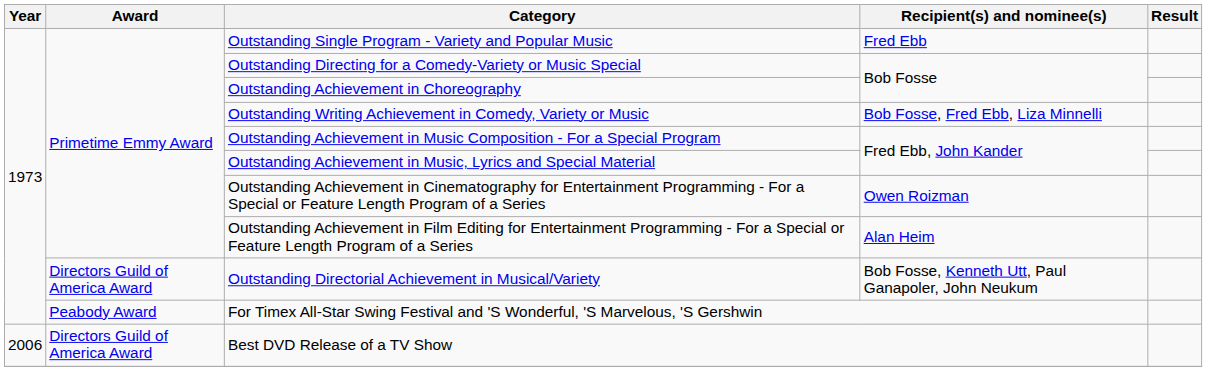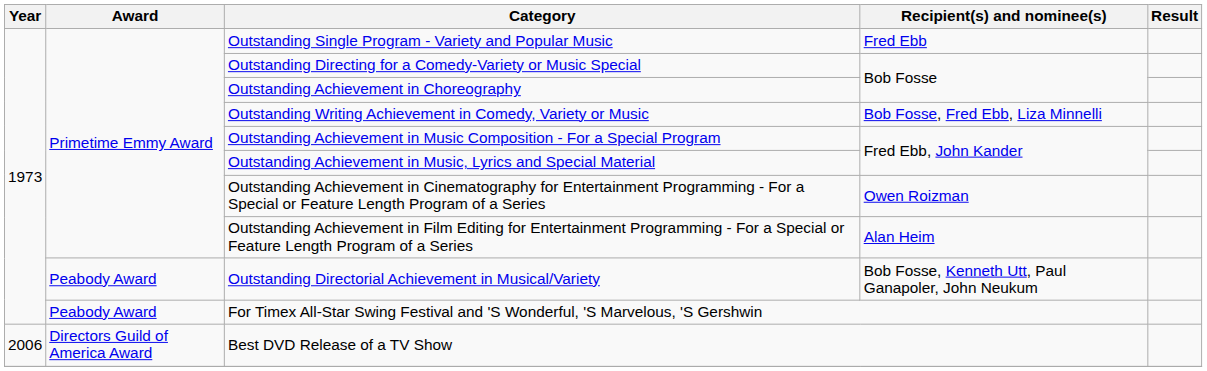 <table class="wikitable">
 <tr>
 <th>Year</th>
 <th>Award</th>
 <th>Category</th>
 <th>Recipient(s) and nominee(s)</th>
 <th>Result</th>
 </tr>
 <tr>
 <td rowspan=10>1973</td>
 <td rowspan=8><a href='#'>Primetime Emmy Award</a></td>
 <td><a href='#'>Outstanding Single Program - Variety and Popular Music</a></td>
 <td><a href='#'>Fred Ebb</a></td>
 <td></td>
 </tr>
 <tr>
 <td><a href='#'>Outstanding Directing for a Comedy-Variety or Music Special</a></td>
 <td rowspan=2>Bob Fosse</td>
 <td></td>
 </tr>
 <tr>
 <td><a href='#'>Outstanding Achievement in Choreography</a></td>
 <td></td>
 </tr>
 <tr>
 <td><a href='#'>Outstanding Writing Achievement in Comedy, Variety or Music</a></td>
 <td><a href='#'>Bob Fosse</a>, <a href='#'>Fred Ebb</a>, <a href='#'>Liza Minnelli</a></td>
 <td></td>
 </tr>
 <tr>
 <td><a href='#'>Outstanding Achievement in Music Composition - For a Special Program</a></td>
 <td rowspan=2>Fred Ebb, <a href='#'>John Kander</a></td>
 <td></td>
 </tr>
 <tr>
 <td><a href='#'>Outstanding Achievement in Music, Lyrics and Special Material</a></td>
 <td></td>
 </tr>
 <tr>
 <td>Outstanding Achievement in Cinematography for Entertainment Programming - For a Special or Feature Length Program of a Series</td>
 <td><a href='#'>Owen Roizman</a></td>
 <td></td>
 </tr>
 <tr>
 <td>Outstanding Achievement in Film Editing for Entertainment Programming - For a Special or Feature Length Program of a Series</td>
 <td><a href='#'>Alan Heim</a></td>
 <td></td>
 </tr>
 <tr>
-<td><a href='#'>Directors Guild of America Award</a></td>
+<td><a href='#'>Peabody Award</a></td>
 <td><a href='#'>Outstanding Directorial Achievement in Musical/Variety</a></td>
 <td>Bob Fosse, <a href='#'>Kenneth Utt</a>, Paul Ganapoler, John Neukum</td>
 <td></td>
 </tr>
 <tr>
 <td><a href='#'>Peabody Award</a></td>
 <td colspan=2>For Timex All-Star Swing Festival and 'S Wonderful, 'S Marvelous, 'S Gershwin</td>
 <td></td>
 </tr>
 <tr>
 <td>2006</td>
 <td><a href='#'>Directors Guild of America Award</a></td>
 <td colspan=2>Best DVD Release of a TV Show</td>
 <td></td>
 </tr>
 <tr>
 </tr>
 </table>
